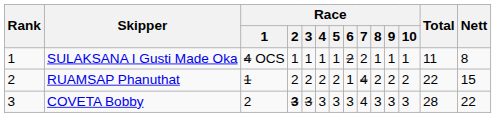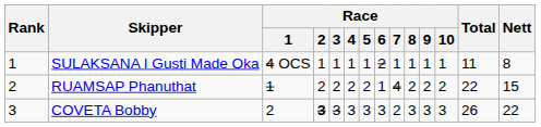 <table class=wikitable>
 <tr>
 <th rowspan="2">Rank</th>
 <th rowspan="2">Skipper</th>
 <th colspan="10">Race</th>
 <th rowspan="2">Total</th>
 <th rowspan="2">Nett</th>
 </tr>
 <tr>
 <th>1</th>
 <th>2</th>
 <th>3</th>
 <th>4</th>
 <th>5</th>
 <th>6</th>
 <th>7</th>
 <th>8</th>
 <th>9</th>
 <th>10</th>
 </tr>
 <tr>
 <td>1</td>
 <td> <a href='#'>SULAKSANA I Gusti Made Oka</a></td>
 <td><s>4</s> OCS</td>
 <td>1</td>
 <td>1</td>
 <td>1</td>
 <td>1</td>
 <td><s>2</s></td>
-<td>2</td>
+<td>1</td>
 <td>1</td>
 <td>1</td>
 <td>1</td>
 <td>11</td>
 <td>8</td>
 </tr>
 <tr>
 <td>2</td>
 <td> <a href='#'>RUAMSAP Phanuthat</a></td>
 <td><s>1</s></td>
 <td>2</td>
 <td>2</td>
 <td>2</td>
 <td>2</td>
 <td>1</td>
 <td><s>4</s></td>
 <td>2</td>
 <td>2</td>
 <td>2</td>
 <td>22</td>
 <td>15</td>
 </tr>
 <tr>
 <td>3</td>
 <td> <a href='#'>COVETA Bobby</a></td>
 <td>2</td>
 <td><strong><s>3</s></strong></td>
 <td><s>3</s></td>
 <td>3</td>
 <td>3</td>
 <td>3</td>
-<td>4</td>
+<td>2</td>
 <td>3</td>
 <td>3</td>
 <td>3</td>
-<td>28</td>
+<td>26</td>
 <td>22</td>
 </tr>
 </table>
